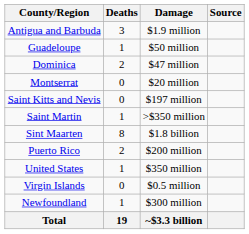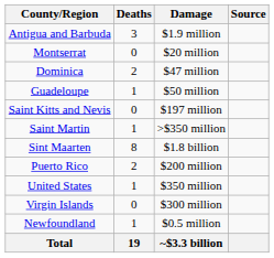 <table class="wikitable" style="float:right; margin:0 0 0.5em 1em; float:right;">
 <tr style="text-align:center;">
 <th>County/Region</th>
 <th>Deaths</th>
 <th>Damage</th>
 <th>Source</th>
 </tr>
 <tr style="text-align:center;">
 <td><a href='#'>Antigua and Barbuda</a></td>
 <td>3</td>
 <td>$1.9 million</td>
 <td></td>
 </tr>
 <tr style="text-align:center;">
-<td><a href='#'>Guadeloupe</a></td>
-<td>1</td>
-<td>$50 million</td>
+<td><a href='#'>Montserrat</a></td>
+<td>0</td>
+<td>$20 million</td>
 <td></td>
 </tr>
 <tr style="text-align:center;">
 <td><a href='#'>Dominica</a></td>
 <td>2</td>
 <td>$47 million</td>
 <td></td>
 </tr>
 <tr style="text-align:center;">
-<td><a href='#'>Montserrat</a></td>
-<td>0</td>
-<td>$20 million</td>
+<td><a href='#'>Guadeloupe</a></td>
+<td>1</td>
+<td>$50 million</td>
 <td></td>
 </tr>
 <tr style="text-align:center;">
 <td><a href='#'>Saint Kitts and Nevis</a></td>
 <td>0</td>
 <td>$197 million</td>
 <td></td>
 </tr>
 <tr style="text-align:center;">
 <td><a href='#'>Saint Martin</a></td>
 <td>1</td>
 <td>>$350 million</td>
 <td></td>
 </tr>
 <tr style="text-align:center;">
 <td><a href='#'>Sint Maarten</a></td>
 <td>8</td>
 <td>$1.8 billion</td>
 <td></td>
 </tr>
 <tr style="text-align:center;">
 <td><a href='#'>Puerto Rico</a></td>
 <td>2</td>
 <td>$200 million</td>
 <td></td>
 </tr>
 <tr style="text-align:center;">
 <td><a href='#'>United States</a></td>
 <td>1</td>
 <td>$350 million</td>
 <td></td>
 </tr>
 <tr style="text-align:center;">
 <td><a href='#'>Virgin Islands</a></td>
 <td>0</td>
-<td>$0.5 million</td>
+<td>$300 million</td>
 <td></td>
 </tr>
 <tr style="text-align:center;">
 <td><a href='#'>Newfoundland</a></td>
 <td>1</td>
-<td>$300 million</td>
+<td>$0.5 million</td>
 <td></td>
 </tr>
 <tr style="text-align:center;">
 <th>Total</th>
 <th>19</th>
 <th>~$3.3 billion</th>
 <th></th>
 </tr>
 </table>
